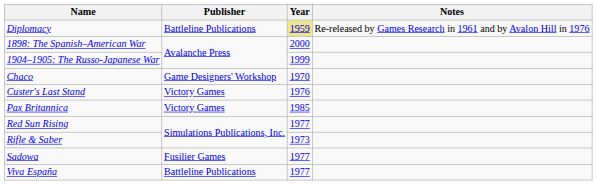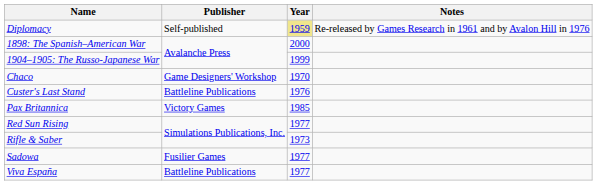 <table class="wikitable">
 <tr>
 <th>Name</th>
 <th>Publisher</th>
 <th>Year</th>
 <th>Notes</th>
 </tr>
 <tr>
 <td><em><a href='#'>Diplomacy</a></em></td>
-<td><a href='#'>Battleline Publications</a></td>
+<td>Self-published</td>
 <td style="background: khaki;"><a href='#'>1959</a></td>
 <td>Re-released by <a href='#'>Games Research</a> in <a href='#'>1961</a> and by <a href='#'>Avalon Hill</a> in <a href='#'>1976</a></td>
 </tr>
 <tr>
 <td><em><a href='#'>1898: The Spanish–American War</a></em></td>
 <td rowspan="2"><a href='#'>Avalanche Press</a></td>
 <td><a href='#'>2000</a></td>
 <td></td>
 </tr>
 <tr>
 <td><em><a href='#'>1904–1905: The Russo-Japanese War</a></em></td>
 <td><a href='#'>1999</a></td>
 <td></td>
 </tr>
 <tr>
 <td><em><a href='#'>Chaco</a></em></td>
 <td><a href='#'>Game Designers' Workshop</a></td>
 <td><a href='#'>1970</a></td>
 <td></td>
 </tr>
 <tr>
 <td><em><a href='#'>Custer's Last Stand</a></em></td>
-<td><a href='#'>Victory Games</a></td>
+<td><a href='#'>Battleline Publications</a></td>
 <td><a href='#'>1976</a></td>
 <td></td>
 </tr>
 <tr>
 <td><em><a href='#'>Pax Britannica</a></em></td>
 <td><a href='#'>Victory Games</a></td>
 <td><a href='#'>1985</a></td>
 <td></td>
 </tr>
 <tr>
 <td><em><a href='#'>Red Sun Rising</a></em></td>
 <td rowspan="2"><a href='#'>Simulations Publications, Inc.</a></td>
 <td><a href='#'>1977</a></td>
 <td></td>
 </tr>
 <tr>
 <td><em><a href='#'>Rifle & Saber</a></em></td>
 <td><a href='#'>1973</a></td>
 <td></td>
 </tr>
 <tr>
 <td><em><a href='#'>Sadowa</a></em></td>
 <td><a href='#'>Fusilier Games</a></td>
 <td><a href='#'>1977</a></td>
 <td></td>
 </tr>
 <tr>
 <td><em><a href='#'>Viva España</a></em></td>
 <td><a href='#'>Battleline Publications</a></td>
 <td><a href='#'>1977</a></td>
 <td></td>
 </tr>
 </table>
